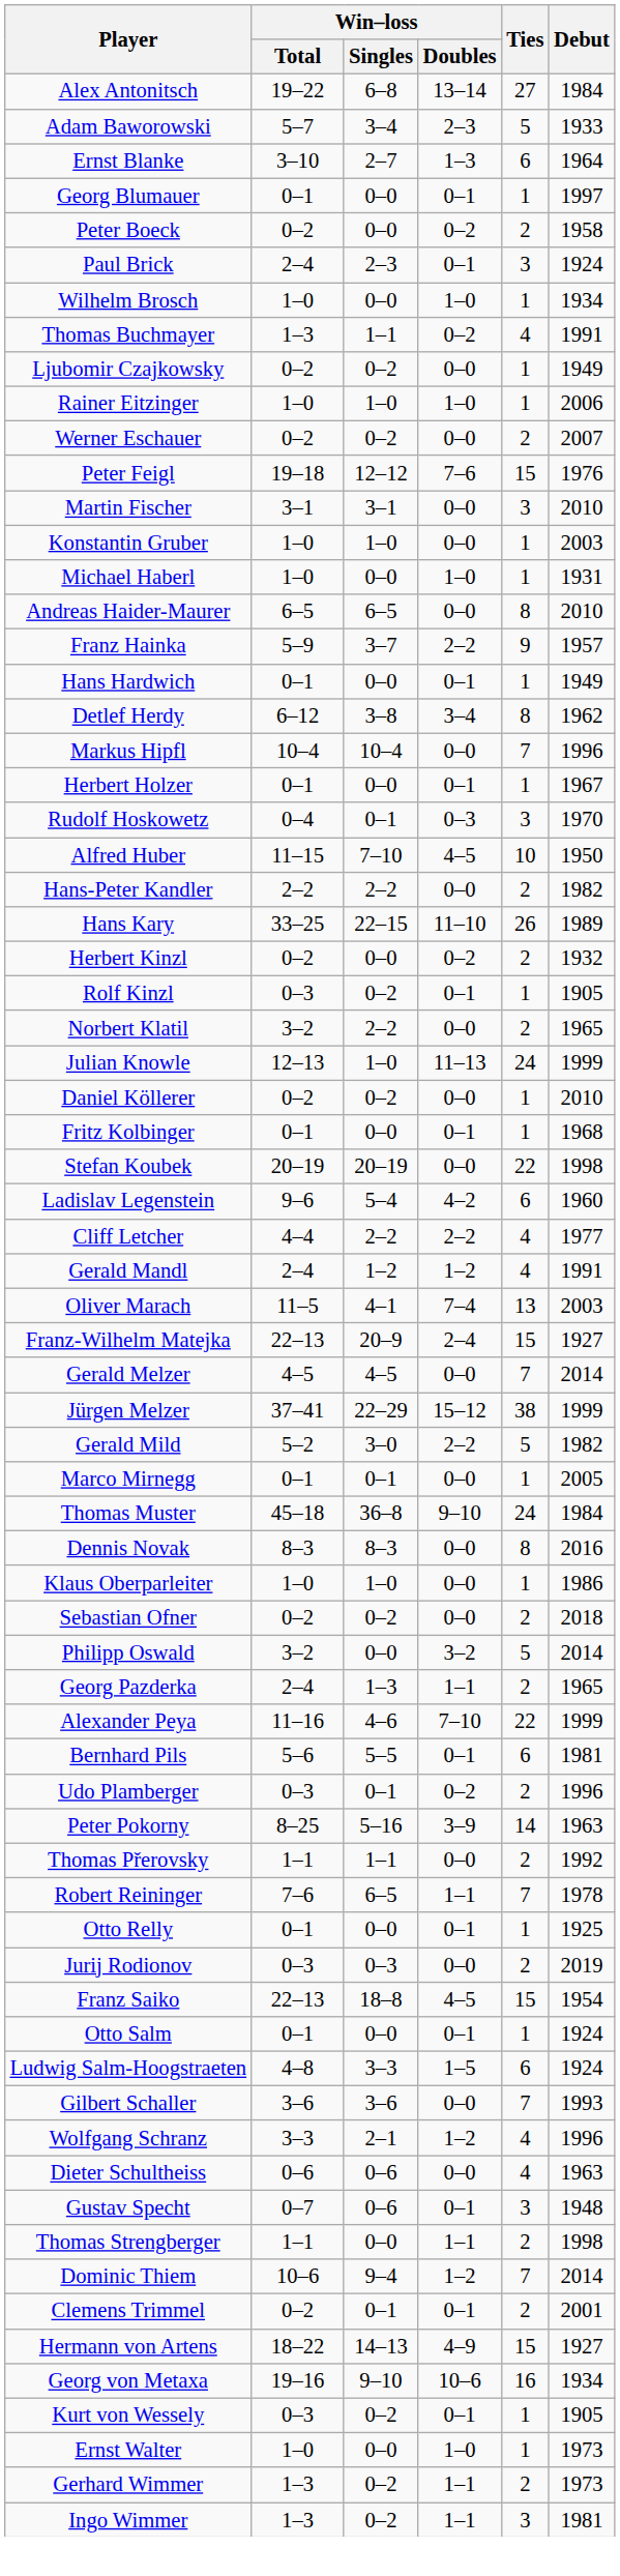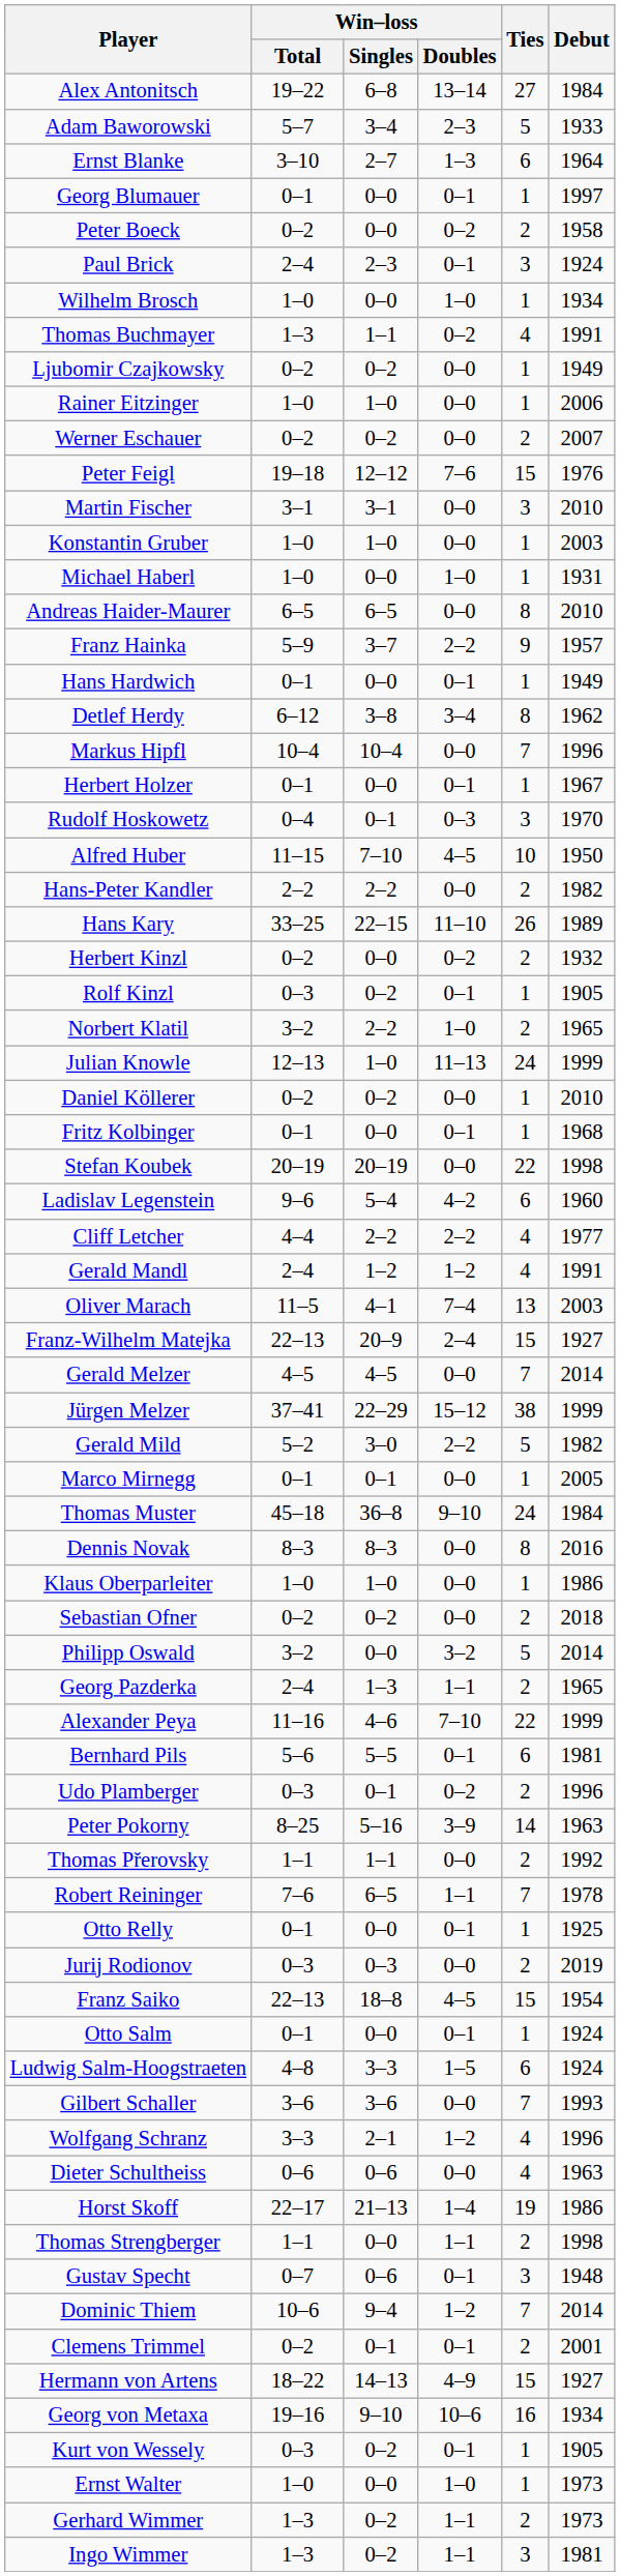 <table class="wikitable sortable" style=font-size:97%;text-align:center>
 <tr>
 <th rowspan="2">Player</th>
 <th colspan="3">Win–loss</th>
 <th rowspan="2">Ties</th>
 <th rowspan="2">Debut</th>
 </tr>
 <tr>
 <th width=60>Total</th>
 <th>Singles</th>
 <th>Doubles</th>
 </tr>
 <tr>
 <td><a href='#'>Alex Antonitsch</a></td>
 <td>19–22</td>
 <td>6–8</td>
 <td>13–14</td>
 <td>27</td>
 <td>1984</td>
 </tr>
 <tr>
 <td><a href='#'>Adam Baworowski</a></td>
 <td>5–7</td>
 <td>3–4</td>
 <td>2–3</td>
 <td>5</td>
 <td>1933</td>
 </tr>
 <tr>
 <td><a href='#'>Ernst Blanke</a></td>
 <td>3–10</td>
 <td>2–7</td>
 <td>1–3</td>
 <td>6</td>
 <td>1964</td>
 </tr>
 <tr>
 <td><a href='#'>Georg Blumauer</a></td>
 <td>0–1</td>
 <td>0–0</td>
 <td>0–1</td>
 <td>1</td>
 <td>1997</td>
 </tr>
 <tr>
 <td><a href='#'>Peter Boeck</a></td>
 <td>0–2</td>
 <td>0–0</td>
 <td>0–2</td>
 <td>2</td>
 <td>1958</td>
 </tr>
 <tr>
 <td><a href='#'>Paul Brick</a></td>
 <td>2–4</td>
 <td>2–3</td>
 <td>0–1</td>
 <td>3</td>
 <td>1924</td>
 </tr>
 <tr>
 <td><a href='#'>Wilhelm Brosch</a></td>
 <td>1–0</td>
 <td>0–0</td>
 <td>1–0</td>
 <td>1</td>
 <td>1934</td>
 </tr>
 <tr>
 <td><a href='#'>Thomas Buchmayer</a></td>
 <td>1–3</td>
 <td>1–1</td>
 <td>0–2</td>
 <td>4</td>
 <td>1991</td>
 </tr>
 <tr>
 <td><a href='#'>Ljubomir Czajkowsky</a></td>
 <td>0–2</td>
 <td>0–2</td>
 <td>0–0</td>
 <td>1</td>
 <td>1949</td>
 </tr>
 <tr>
 <td><a href='#'>Rainer Eitzinger</a></td>
 <td>1–0</td>
 <td>1–0</td>
-<td>1–0</td>
+<td>0–0</td>
 <td>1</td>
 <td>2006</td>
 </tr>
 <tr>
 <td><a href='#'>Werner Eschauer</a></td>
 <td>0–2</td>
 <td>0–2</td>
 <td>0–0</td>
 <td>2</td>
 <td>2007</td>
 </tr>
 <tr>
 <td><a href='#'>Peter Feigl</a></td>
 <td>19–18</td>
 <td>12–12</td>
 <td>7–6</td>
 <td>15</td>
 <td>1976</td>
 </tr>
 <tr>
 <td><a href='#'>Martin Fischer</a></td>
 <td>3–1</td>
 <td>3–1</td>
 <td>0–0</td>
 <td>3</td>
 <td>2010</td>
 </tr>
 <tr>
 <td><a href='#'>Konstantin Gruber</a></td>
 <td>1–0</td>
 <td>1–0</td>
 <td>0–0</td>
 <td>1</td>
 <td>2003</td>
 </tr>
 <tr>
 <td><a href='#'>Michael Haberl</a></td>
 <td>1–0</td>
 <td>0–0</td>
 <td>1–0</td>
 <td>1</td>
 <td>1931</td>
 </tr>
 <tr>
 <td><a href='#'>Andreas Haider-Maurer</a></td>
 <td>6–5</td>
 <td>6–5</td>
 <td>0–0</td>
 <td>8</td>
 <td>2010</td>
 </tr>
 <tr>
 <td><a href='#'>Franz Hainka</a></td>
 <td>5–9</td>
 <td>3–7</td>
 <td>2–2</td>
 <td>9</td>
 <td>1957</td>
 </tr>
 <tr>
 <td><a href='#'>Hans Hardwich</a></td>
 <td>0–1</td>
 <td>0–0</td>
 <td>0–1</td>
 <td>1</td>
 <td>1949</td>
 </tr>
 <tr>
 <td><a href='#'>Detlef Herdy</a></td>
 <td>6–12</td>
 <td>3–8</td>
 <td>3–4</td>
 <td>8</td>
 <td>1962</td>
 </tr>
 <tr>
 <td><a href='#'>Markus Hipfl</a></td>
 <td>10–4</td>
 <td>10–4</td>
 <td>0–0</td>
 <td>7</td>
 <td>1996</td>
 </tr>
 <tr>
 <td><a href='#'>Herbert Holzer</a></td>
 <td>0–1</td>
 <td>0–0</td>
 <td>0–1</td>
 <td>1</td>
 <td>1967</td>
 </tr>
 <tr>
 <td><a href='#'>Rudolf Hoskowetz</a></td>
 <td>0–4</td>
 <td>0–1</td>
 <td>0–3</td>
 <td>3</td>
 <td>1970</td>
 </tr>
 <tr>
 <td><a href='#'>Alfred Huber</a></td>
 <td>11–15</td>
 <td>7–10</td>
 <td>4–5</td>
 <td>10</td>
 <td>1950</td>
 </tr>
 <tr>
 <td><a href='#'>Hans-Peter Kandler</a></td>
 <td>2–2</td>
 <td>2–2</td>
 <td>0–0</td>
 <td>2</td>
 <td>1982</td>
 </tr>
 <tr>
 <td><a href='#'>Hans Kary</a></td>
 <td>33–25</td>
 <td>22–15</td>
 <td>11–10</td>
 <td>26</td>
 <td>1989</td>
 </tr>
 <tr>
 <td><a href='#'>Herbert Kinzl</a></td>
 <td>0–2</td>
 <td>0–0</td>
 <td>0–2</td>
 <td>2</td>
 <td>1932</td>
 </tr>
 <tr>
 <td><a href='#'>Rolf Kinzl</a></td>
 <td>0–3</td>
 <td>0–2</td>
 <td>0–1</td>
 <td>1</td>
 <td>1905</td>
 </tr>
 <tr>
 <td><a href='#'>Norbert Klatil</a></td>
 <td>3–2</td>
 <td>2–2</td>
-<td>0–0</td>
+<td>1–0</td>
 <td>2</td>
 <td>1965</td>
 </tr>
 <tr>
 <td><a href='#'>Julian Knowle</a></td>
 <td>12–13</td>
 <td>1–0</td>
 <td>11–13</td>
 <td>24</td>
 <td>1999</td>
 </tr>
 <tr>
 <td><a href='#'>Daniel Köllerer</a></td>
 <td>0–2</td>
 <td>0–2</td>
 <td>0–0</td>
 <td>1</td>
 <td>2010</td>
 </tr>
 <tr>
 <td><a href='#'>Fritz Kolbinger</a></td>
 <td>0–1</td>
 <td>0–0</td>
 <td>0–1</td>
 <td>1</td>
 <td>1968</td>
 </tr>
 <tr>
 <td><a href='#'>Stefan Koubek</a></td>
 <td>20–19</td>
 <td>20–19</td>
 <td>0–0</td>
 <td>22</td>
 <td>1998</td>
 </tr>
 <tr>
 <td><a href='#'>Ladislav Legenstein</a></td>
 <td>9–6</td>
 <td>5–4</td>
 <td>4–2</td>
 <td>6</td>
 <td>1960</td>
 </tr>
 <tr>
 <td><a href='#'>Cliff Letcher</a></td>
 <td>4–4</td>
 <td>2–2</td>
 <td>2–2</td>
 <td>4</td>
 <td>1977</td>
 </tr>
 <tr>
 <td><a href='#'>Gerald Mandl</a></td>
 <td>2–4</td>
 <td>1–2</td>
 <td>1–2</td>
 <td>4</td>
 <td>1991</td>
 </tr>
 <tr>
 <td><a href='#'>Oliver Marach</a></td>
 <td>11–5</td>
 <td>4–1</td>
 <td>7–4</td>
 <td>13</td>
 <td>2003</td>
 </tr>
 <tr>
 <td><a href='#'>Franz-Wilhelm Matejka</a></td>
 <td>22–13</td>
 <td>20–9</td>
 <td>2–4</td>
 <td>15</td>
 <td>1927</td>
 </tr>
 <tr>
 <td><a href='#'>Gerald Melzer</a></td>
 <td>4–5</td>
 <td>4–5</td>
 <td>0–0</td>
 <td>7</td>
 <td>2014</td>
 </tr>
 <tr>
 <td><a href='#'>Jürgen Melzer</a></td>
 <td>37–41</td>
 <td>22–29</td>
 <td>15–12</td>
 <td>38</td>
 <td>1999</td>
 </tr>
 <tr>
 <td><a href='#'>Gerald Mild</a></td>
 <td>5–2</td>
 <td>3–0</td>
 <td>2–2</td>
 <td>5</td>
 <td>1982</td>
 </tr>
 <tr>
 <td><a href='#'>Marco Mirnegg</a></td>
 <td>0–1</td>
 <td>0–1</td>
 <td>0–0</td>
 <td>1</td>
 <td>2005</td>
 </tr>
 <tr>
 <td><a href='#'>Thomas Muster</a></td>
 <td>45–18</td>
 <td>36–8</td>
 <td>9–10</td>
 <td>24</td>
 <td>1984</td>
 </tr>
 <tr>
 <td><a href='#'>Dennis Novak</a></td>
 <td>8–3</td>
 <td>8–3</td>
 <td>0–0</td>
 <td>8</td>
 <td>2016</td>
 </tr>
 <tr>
 <td><a href='#'>Klaus Oberparleiter</a></td>
 <td>1–0</td>
 <td>1–0</td>
 <td>0–0</td>
 <td>1</td>
 <td>1986</td>
 </tr>
 <tr>
 <td><a href='#'>Sebastian Ofner</a></td>
 <td>0–2</td>
 <td>0–2</td>
 <td>0–0</td>
 <td>2</td>
 <td>2018</td>
 </tr>
 <tr>
 <td><a href='#'>Philipp Oswald</a></td>
 <td>3–2</td>
 <td>0–0</td>
 <td>3–2</td>
 <td>5</td>
 <td>2014</td>
 </tr>
 <tr>
 <td><a href='#'>Georg Pazderka</a></td>
 <td>2–4</td>
 <td>1–3</td>
 <td>1–1</td>
 <td>2</td>
 <td>1965</td>
 </tr>
 <tr>
 <td><a href='#'>Alexander Peya</a></td>
 <td>11–16</td>
 <td>4–6</td>
 <td>7–10</td>
 <td>22</td>
 <td>1999</td>
 </tr>
 <tr>
 <td><a href='#'>Bernhard Pils</a></td>
 <td>5–6</td>
 <td>5–5</td>
 <td>0–1</td>
 <td>6</td>
 <td>1981</td>
 </tr>
 <tr>
 <td><a href='#'>Udo Plamberger</a></td>
 <td>0–3</td>
 <td>0–1</td>
 <td>0–2</td>
 <td>2</td>
 <td>1996</td>
 </tr>
 <tr>
 <td><a href='#'>Peter Pokorny</a></td>
 <td>8–25</td>
 <td>5–16</td>
 <td>3–9</td>
 <td>14</td>
 <td>1963</td>
 </tr>
 <tr>
 <td><a href='#'>Thomas Přerovsky</a></td>
 <td>1–1</td>
 <td>1–1</td>
 <td>0–0</td>
 <td>2</td>
 <td>1992</td>
 </tr>
 <tr>
 <td><a href='#'>Robert Reininger</a></td>
 <td>7–6</td>
 <td>6–5</td>
 <td>1–1</td>
 <td>7</td>
 <td>1978</td>
 </tr>
 <tr>
 <td><a href='#'>Otto Relly</a></td>
 <td>0–1</td>
 <td>0–0</td>
 <td>0–1</td>
 <td>1</td>
 <td>1925</td>
 </tr>
 <tr>
 <td><a href='#'>Jurij Rodionov</a></td>
 <td>0–3</td>
 <td>0–3</td>
 <td>0–0</td>
 <td>2</td>
 <td>2019</td>
 </tr>
 <tr>
 <td><a href='#'>Franz Saiko</a></td>
 <td>22–13</td>
 <td>18–8</td>
 <td>4–5</td>
 <td>15</td>
 <td>1954</td>
 </tr>
 <tr>
 <td><a href='#'>Otto Salm</a></td>
 <td>0–1</td>
 <td>0–0</td>
 <td>0–1</td>
 <td>1</td>
 <td>1924</td>
 </tr>
 <tr>
 <td><a href='#'>Ludwig Salm-Hoogstraeten</a></td>
 <td>4–8</td>
 <td>3–3</td>
 <td>1–5</td>
 <td>6</td>
 <td>1924</td>
 </tr>
 <tr>
 <td><a href='#'>Gilbert Schaller</a></td>
 <td>3–6</td>
 <td>3–6</td>
 <td>0–0</td>
 <td>7</td>
 <td>1993</td>
 </tr>
 <tr>
 <td><a href='#'>Wolfgang Schranz</a></td>
 <td>3–3</td>
 <td>2–1</td>
 <td>1–2</td>
 <td>4</td>
 <td>1996</td>
 </tr>
 <tr>
 <td><a href='#'>Dieter Schultheiss</a></td>
 <td>0–6</td>
 <td>0–6</td>
 <td>0–0</td>
 <td>4</td>
 <td>1963</td>
 </tr>
 <tr>
-<td><a href='#'>Gustav Specht</a></td>
-<td>0–7</td>
-<td>0–6</td>
-<td>0–1</td>
-<td>3</td>
-<td>1948</td>
+<td><a href='#'>Horst Skoff</a></td>
+<td>22–17</td>
+<td>21–13</td>
+<td>1–4</td>
+<td>19</td>
+<td>1986</td>
 </tr>
 <tr>
 <td><a href='#'>Thomas Strengberger</a></td>
 <td>1–1</td>
 <td>0–0</td>
 <td>1–1</td>
 <td>2</td>
 <td>1998</td>
+</tr>
+<tr>
+<td><a href='#'>Gustav Specht</a></td>
+<td>0–7</td>
+<td>0–6</td>
+<td>0–1</td>
+<td>3</td>
+<td>1948</td>
 </tr>
 <tr>
 <td><a href='#'>Dominic Thiem</a></td>
 <td>10–6</td>
 <td>9–4</td>
 <td>1–2</td>
 <td>7</td>
 <td>2014</td>
 </tr>
 <tr>
 <td><a href='#'>Clemens Trimmel</a></td>
 <td>0–2</td>
 <td>0–1</td>
 <td>0–1</td>
 <td>2</td>
 <td>2001</td>
 </tr>
 <tr>
 <td><a href='#'>Hermann von Artens</a></td>
 <td>18–22</td>
 <td>14–13</td>
 <td>4–9</td>
 <td>15</td>
 <td>1927</td>
 </tr>
 <tr>
 <td><a href='#'>Georg von Metaxa</a></td>
 <td>19–16</td>
 <td>9–10</td>
 <td>10–6</td>
 <td>16</td>
 <td>1934</td>
 </tr>
 <tr>
 <td><a href='#'>Kurt von Wessely</a></td>
 <td>0–3</td>
 <td>0–2</td>
 <td>0–1</td>
 <td>1</td>
 <td>1905</td>
 </tr>
 <tr>
 <td><a href='#'>Ernst Walter</a></td>
 <td>1–0</td>
 <td>0–0</td>
 <td>1–0</td>
 <td>1</td>
 <td>1973</td>
 </tr>
 <tr>
 <td><a href='#'>Gerhard Wimmer</a></td>
 <td>1–3</td>
 <td>0–2</td>
 <td>1–1</td>
 <td>2</td>
 <td>1973</td>
 </tr>
 <tr>
 <td><a href='#'>Ingo Wimmer</a></td>
 <td>1–3</td>
 <td>0–2</td>
 <td>1–1</td>
 <td>3</td>
 <td>1981</td>
 </tr>
 </table>
